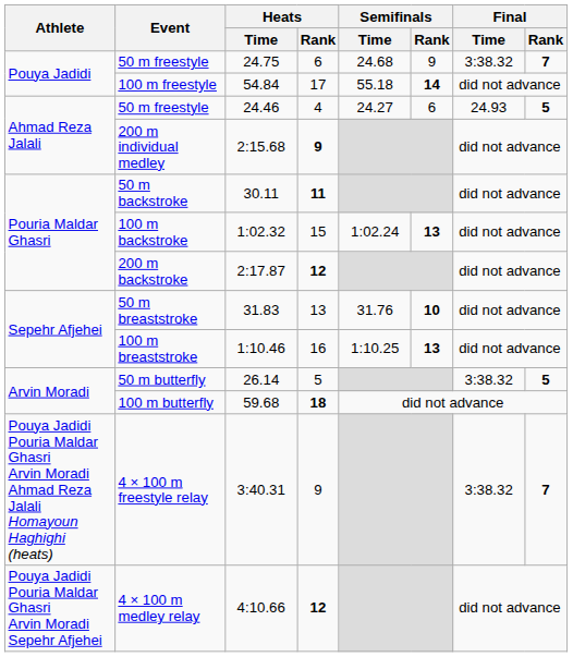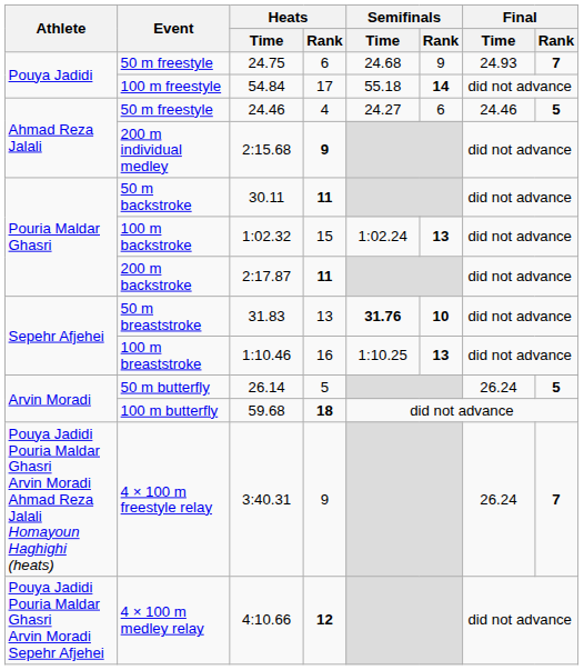 <table class="wikitable" width="90%" style="text-align:center; font-size:90%">
 <tr>
 <th rowspan="2" width="20%">Athlete</th>
 <th rowspan="2" width="20%">Event</th>
 <th colspan="2" width="20%">Heats</th>
 <th colspan="2" width="20%">Semifinals</th>
 <th colspan="2" width="20%">Final</th>
 </tr>
 <tr>
 <th width="13%">Time</th>
 <th>Rank</th>
 <th width="13%">Time</th>
 <th>Rank</th>
 <th width="13%">Time</th>
 <th>Rank</th>
 </tr>
 <tr>
 <td align="left" rowspan=2><a href='#'>Pouya Jadidi</a></td>
 <td align="left"><a href='#'>50 m freestyle</a></td>
 <td>24.75</td>
 <td>6 <strong></strong></td>
 <td>24.68</td>
 <td>9 <strong></strong></td>
-<td>3:38.32</td>
+<td>24.93</td>
 <td><strong>7</strong></td>
 </tr>
 <tr>
 <td align="left"><a href='#'>100 m freestyle</a></td>
 <td>54.84</td>
 <td>17 <strong></strong></td>
 <td>55.18</td>
 <td><strong>14</strong></td>
 <td colspan=2>did not advance</td>
 </tr>
 <tr>
 <td align="left" rowspan=2><a href='#'>Ahmad Reza Jalali</a></td>
 <td align="left"><a href='#'>50 m freestyle</a></td>
 <td>24.46</td>
 <td>4 <strong></strong></td>
 <td>24.27</td>
 <td>6 <strong></strong></td>
-<td>24.93</td>
+<td>24.46</td>
 <td><strong>5</strong></td>
 </tr>
 <tr>
 <td align="left"><a href='#'>200 m individual medley</a></td>
 <td>2:15.68</td>
 <td><strong>9</strong></td>
 <td colspan=2 bgcolor=#DCDCDC></td>
 <td colspan=2>did not advance</td>
 </tr>
 <tr>
 <td align="left" rowspan=3><a href='#'>Pouria Maldar Ghasri</a></td>
 <td align="left"><a href='#'>50 m backstroke</a></td>
 <td>30.11</td>
 <td><strong>11</strong></td>
 <td colspan=2 bgcolor=#DCDCDC></td>
 <td colspan=2>did not advance</td>
 </tr>
 <tr>
 <td align="left"><a href='#'>100 m backstroke</a></td>
 <td>1:02.32</td>
 <td>15 <strong></strong></td>
 <td>1:02.24</td>
 <td><strong>13</strong></td>
 <td colspan=2>did not advance</td>
 </tr>
 <tr>
 <td align="left"><a href='#'>200 m backstroke</a></td>
 <td>2:17.87</td>
-<td><strong>12</strong></td>
+<td><strong>11</strong></td>
 <td colspan=2 bgcolor=#DCDCDC></td>
 <td colspan=2>did not advance</td>
 </tr>
 <tr>
 <td align="left" rowspan=2><a href='#'>Sepehr Afjehei</a></td>
 <td align="left"><a href='#'>50 m breaststroke</a></td>
 <td>31.83</td>
 <td>13 <strong></strong></td>
-<td>31.76</td>
+<td><strong>31.76</strong></td>
 <td><strong>10</strong></td>
 <td colspan=2>did not advance</td>
 </tr>
 <tr>
 <td align="left"><a href='#'>100 m breaststroke</a></td>
 <td>1:10.46</td>
 <td>16 <strong></strong></td>
 <td>1:10.25</td>
 <td><strong>13</strong></td>
 <td colspan=2>did not advance</td>
 </tr>
 <tr>
 <td align="left" rowspan=2><a href='#'>Arvin Moradi</a></td>
 <td align="left"><a href='#'>50 m butterfly</a></td>
 <td>26.14</td>
 <td>5 <strong></strong></td>
 <td colspan=2 bgcolor=#DCDCDC></td>
-<td>3:38.32</td>
+<td>26.24</td>
 <td><strong>5</strong></td>
 </tr>
 <tr>
 <td align="left"><a href='#'>100 m butterfly</a></td>
 <td>59.68</td>
 <td><strong>18</strong></td>
 <td colspan=4>did not advance</td>
 </tr>
 <tr>
 <td align="left"><a href='#'>Pouya Jadidi</a><br><a href='#'>Pouria Maldar Ghasri</a><br><a href='#'>Arvin Moradi</a><br><a href='#'>Ahmad Reza Jalali</a><br><em><a href='#'>Homayoun Haghighi</a> (heats)</em></td>
 <td align="left"><a href='#'>4 × 100 m freestyle relay</a></td>
 <td>3:40.31</td>
 <td>9 <strong></strong></td>
 <td colspan=2 bgcolor=#DCDCDC></td>
-<td>3:38.32</td>
+<td>26.24</td>
 <td><strong>7</strong></td>
 </tr>
 <tr>
 <td align="left"><a href='#'>Pouya Jadidi</a><br><a href='#'>Pouria Maldar Ghasri</a><br><a href='#'>Arvin Moradi</a><br><a href='#'>Sepehr Afjehei</a></td>
 <td align="left"><a href='#'>4 × 100 m medley relay</a></td>
 <td>4:10.66</td>
 <td><strong>12</strong></td>
 <td colspan=2 bgcolor=#DCDCDC></td>
 <td colspan=2>did not advance</td>
 </tr>
 </table>
